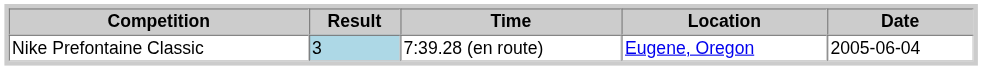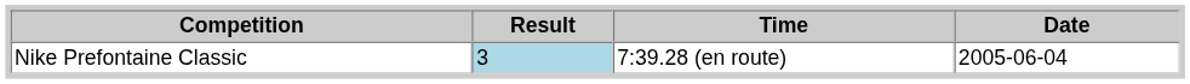 <table border="1" cellpadding="2" cellspacing="0" style="width:70%; margin:4px; border:4px solid #ccc;">
 <tr style="text-align:center; background:#ccc;">
 <th>Competition</th>
 <th>Result</th>
 <th>Time</th>
-<th>Location</th>
 <th>Date</th>
 </tr>
 <tr>
 <td>Nike Prefontaine Classic</td>
 <td style="background: lightblue;">3</td>
 <td>7:39.28 (en route)</td>
-<td><a href='#'>Eugene, Oregon</a></td>
 <td>2005-06-04</td>
 </tr>
 </table>
